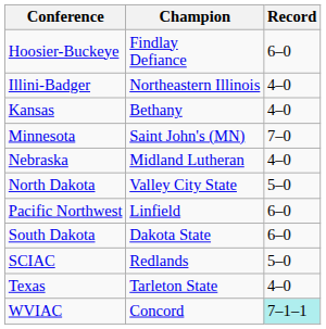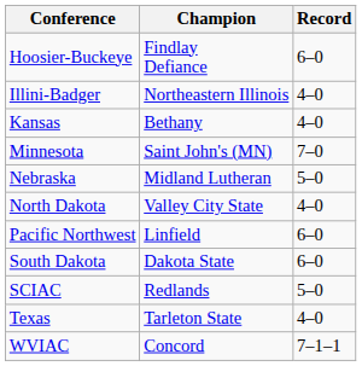 <table class="wikitable">
 <tr>
 <th>Conference</th>
 <th>Champion</th>
 <th>Record</th>
 </tr>
 <tr>
 <td><a href='#'>Hoosier-Buckeye</a></td>
 <td><a href='#'>Findlay</a><br><a href='#'>Defiance</a></td>
 <td>6–0</td>
 </tr>
 <tr>
 <td><a href='#'>Illini-Badger</a></td>
 <td><a href='#'>Northeastern Illinois</a></td>
 <td>4–0</td>
 </tr>
 <tr>
 <td><a href='#'>Kansas</a></td>
 <td><a href='#'>Bethany</a></td>
 <td>4–0</td>
 </tr>
 <tr>
 <td><a href='#'>Minnesota</a></td>
 <td><a href='#'>Saint John's (MN)</a></td>
 <td>7–0</td>
 </tr>
 <tr>
 <td><a href='#'>Nebraska</a></td>
 <td><a href='#'>Midland Lutheran</a></td>
-<td>4–0</td>
+<td>5–0</td>
 </tr>
 <tr>
 <td><a href='#'>North Dakota</a></td>
 <td><a href='#'>Valley City State</a></td>
-<td>5–0</td>
+<td>4–0</td>
 </tr>
 <tr>
 <td><a href='#'>Pacific Northwest</a></td>
 <td><a href='#'>Linfield</a></td>
 <td>6–0</td>
 </tr>
 <tr>
 <td><a href='#'>South Dakota</a></td>
 <td><a href='#'>Dakota State</a></td>
 <td>6–0</td>
 </tr>
 <tr>
 <td><a href='#'>SCIAC</a></td>
 <td><a href='#'>Redlands</a></td>
 <td>5–0</td>
 </tr>
 <tr>
 <td><a href='#'>Texas</a></td>
 <td><a href='#'>Tarleton State</a></td>
 <td>4–0</td>
 </tr>
 <tr>
 <td><a href='#'>WVIAC</a></td>
 <td><a href='#'>Concord</a></td>
-<td style="background: paleturquoise;">7–1–1</td>
+<td>7–1–1</td>
 </tr>
 </table>
